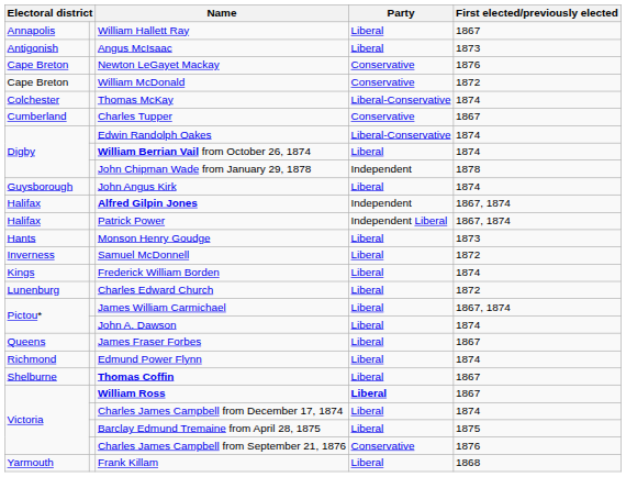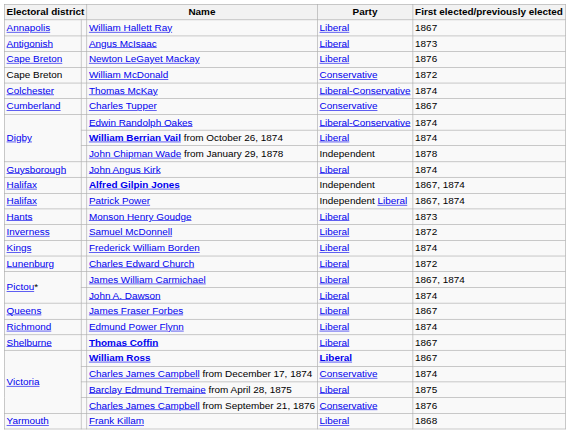 <table class="wikitable">
 <tr>
 <th colspan="2">Electoral district</th>
 <th>Name</th>
 <th>Party</th>
 <th>First elected/previously elected</th>
 </tr>
 <tr>
 <td><a href='#'>Annapolis</a></td>
 <td></td>
 <td><a href='#'>William Hallett Ray</a></td>
 <td><a href='#'>Liberal</a></td>
 <td>1867</td>
 </tr>
 <tr>
 <td><a href='#'>Antigonish</a></td>
 <td></td>
 <td><a href='#'>Angus McIsaac</a></td>
 <td><a href='#'>Liberal</a></td>
 <td>1873</td>
 </tr>
 <tr>
 <td><a href='#'>Cape Breton</a></td>
 <td></td>
 <td><a href='#'>Newton LeGayet Mackay</a></td>
-<td><a href='#'>Conservative</a></td>
+<td><a href='#'>Liberal</a></td>
 <td>1876</td>
 </tr>
 <tr>
 <td>Cape Breton</td>
 <td></td>
 <td><a href='#'>William McDonald</a></td>
 <td><a href='#'>Conservative</a></td>
 <td>1872</td>
 </tr>
 <tr>
 <td><a href='#'>Colchester</a></td>
 <td></td>
 <td><a href='#'>Thomas McKay</a></td>
 <td><a href='#'>Liberal-Conservative</a></td>
 <td>1874</td>
 </tr>
 <tr>
 <td><a href='#'>Cumberland</a></td>
 <td></td>
 <td><a href='#'>Charles Tupper</a></td>
 <td><a href='#'>Conservative</a></td>
 <td>1867</td>
 </tr>
 <tr>
 <td rowspan=3><a href='#'>Digby</a></td>
 <td></td>
 <td><a href='#'>Edwin Randolph Oakes</a></td>
 <td><a href='#'>Liberal-Conservative</a></td>
 <td>1874</td>
 </tr>
 <tr>
 <td></td>
 <td><strong><a href='#'>William Berrian Vail</a></strong> from October 26, 1874</td>
 <td><a href='#'>Liberal</a></td>
 <td>1874</td>
 </tr>
 <tr>
 <td></td>
 <td><a href='#'>John Chipman Wade</a> from January 29, 1878</td>
 <td>Independent</td>
 <td>1878</td>
 </tr>
 <tr>
 <td><a href='#'>Guysborough</a></td>
 <td></td>
 <td><a href='#'>John Angus Kirk</a></td>
 <td><a href='#'>Liberal</a></td>
 <td>1874</td>
 </tr>
 <tr>
 <td><a href='#'>Halifax</a></td>
 <td></td>
 <td><strong><a href='#'>Alfred Gilpin Jones</a></strong></td>
 <td>Independent</td>
 <td>1867, 1874</td>
 </tr>
 <tr>
 <td><a href='#'>Halifax</a></td>
 <td></td>
 <td><a href='#'>Patrick Power</a></td>
 <td>Independent <a href='#'>Liberal</a></td>
 <td>1867, 1874</td>
 </tr>
 <tr>
 <td><a href='#'>Hants</a></td>
 <td></td>
 <td><a href='#'>Monson Henry Goudge</a></td>
 <td><a href='#'>Liberal</a></td>
 <td>1873</td>
 </tr>
 <tr>
 <td><a href='#'>Inverness</a></td>
 <td></td>
 <td><a href='#'>Samuel McDonnell</a></td>
 <td><a href='#'>Liberal</a></td>
 <td>1872</td>
 </tr>
 <tr>
 <td><a href='#'>Kings</a></td>
 <td></td>
 <td><a href='#'>Frederick William Borden</a></td>
 <td><a href='#'>Liberal</a></td>
 <td>1874</td>
 </tr>
 <tr>
 <td><a href='#'>Lunenburg</a></td>
 <td></td>
 <td><a href='#'>Charles Edward Church</a></td>
 <td><a href='#'>Liberal</a></td>
 <td>1872</td>
 </tr>
 <tr>
 <td rowspan=2><a href='#'>Pictou</a>*</td>
 <td></td>
 <td><a href='#'>James William Carmichael</a></td>
 <td><a href='#'>Liberal</a></td>
 <td>1867, 1874</td>
 </tr>
 <tr>
 <td></td>
 <td><a href='#'>John A. Dawson</a></td>
 <td><a href='#'>Liberal</a></td>
 <td>1874</td>
 </tr>
 <tr>
 <td><a href='#'>Queens</a></td>
 <td></td>
 <td><a href='#'>James Fraser Forbes</a></td>
 <td><a href='#'>Liberal</a></td>
 <td>1867</td>
 </tr>
 <tr>
 <td><a href='#'>Richmond</a></td>
 <td></td>
 <td><a href='#'>Edmund Power Flynn</a></td>
 <td><a href='#'>Liberal</a></td>
 <td>1874</td>
 </tr>
 <tr>
 <td><a href='#'>Shelburne</a></td>
 <td></td>
 <td><strong><a href='#'>Thomas Coffin</a></strong></td>
 <td><a href='#'>Liberal</a></td>
 <td>1867</td>
 </tr>
 <tr>
 <td rowspan=4><a href='#'>Victoria</a></td>
 <td></td>
 <td><strong><a href='#'>William Ross</a></strong></td>
 <td><strong><a href='#'>Liberal</a></strong></td>
 <td>1867</td>
 </tr>
 <tr>
 <td></td>
 <td><a href='#'>Charles James Campbell</a> from December 17, 1874</td>
-<td><a href='#'>Liberal</a></td>
+<td><a href='#'>Conservative</a></td>
 <td>1874</td>
 </tr>
 <tr>
 <td></td>
 <td><a href='#'>Barclay Edmund Tremaine</a> from April 28, 1875</td>
 <td><a href='#'>Liberal</a></td>
 <td>1875</td>
 </tr>
 <tr>
 <td></td>
 <td><a href='#'>Charles James Campbell</a> from September 21, 1876</td>
 <td><a href='#'>Conservative</a></td>
 <td>1876</td>
 </tr>
 <tr>
 <td><a href='#'>Yarmouth</a></td>
 <td></td>
 <td><a href='#'>Frank Killam</a></td>
 <td><a href='#'>Liberal</a></td>
 <td>1868</td>
 </tr>
 </table>
